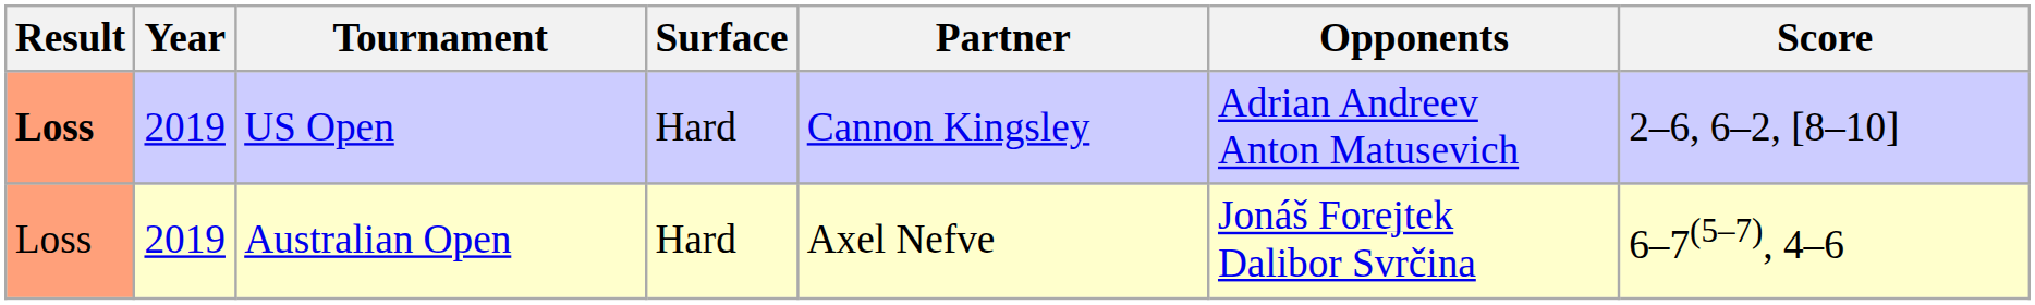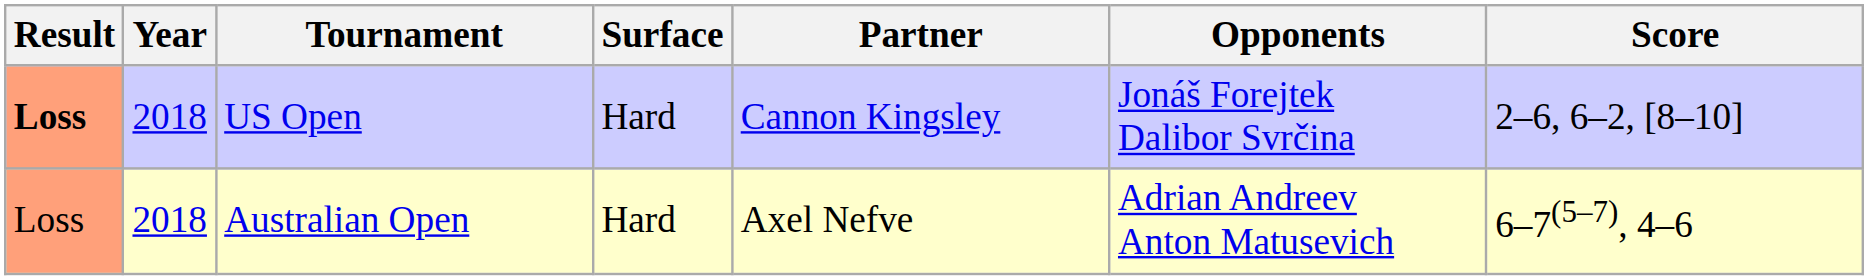 <table class="sortable wikitable" style=font-size:97%>
 <tr>
 <th>Result</th>
 <th>Year</th>
 <th width=150>Tournament</th>
 <th>Surface</th>
 <th width=150>Partner</th>
 <th width=150>Opponents</th>
 <th width=150>Score</th>
 </tr>
 <tr style="background:#ccccff;">
 <td bgcolor=ffa07a><strong>Loss</strong></td>
-<td><a href='#'>2019</a></td>
+<td><a href='#'>2018</a></td>
 <td><a href='#'>US Open</a></td>
 <td>Hard</td>
 <td> <a href='#'>Cannon Kingsley</a></td>
-<td> <a href='#'>Adrian Andreev</a> <br>  <a href='#'>Anton Matusevich</a></td>
+<td> <a href='#'>Jonáš Forejtek</a><br>  <a href='#'>Dalibor Svrčina</a></td>
 <td>2–6, 6–2, [8–10]</td>
 </tr>
 <tr style="background:#ffc;">
 <td bgcolor=ffa07a>Loss</td>
-<td><a href='#'>2019</a></td>
+<td><a href='#'>2018</a></td>
 <td><a href='#'>Australian Open</a></td>
 <td>Hard</td>
 <td> Axel Nefve</td>
-<td> <a href='#'>Jonáš Forejtek</a><br>  <a href='#'>Dalibor Svrčina</a></td>
+<td> <a href='#'>Adrian Andreev</a> <br>  <a href='#'>Anton Matusevich</a></td>
 <td>6–7<sup>(5–7)</sup>, 4–6</td>
 </tr>
 </table>
